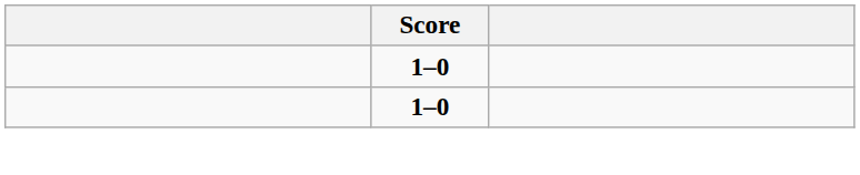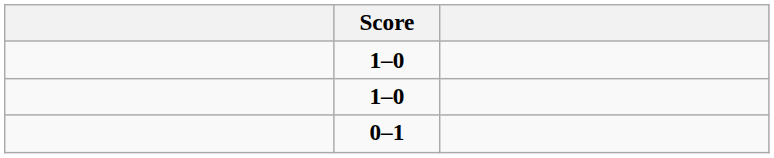 <table class="wikitable" style="text-align: center;">
 <tr>
 <th align="right" width="220"></th>
 <th width="65">Score</th>
 <th align="left" width="220"></th>
 </tr>
 <tr>
 <td align=right><strong></strong></td>
 <td align=center><strong>1–0</strong></td>
 <td align=left></td>
 </tr>
 <tr>
 <td align=right><strong></strong></td>
 <td align=center><strong>1–0</strong></td>
 <td align=left></td>
 </tr>
+<tr>
+<td align=right></td>
+<td align=center><strong>0–1</strong></td>
+<td align=left><strong></strong></td>
+</tr>
 </table>
